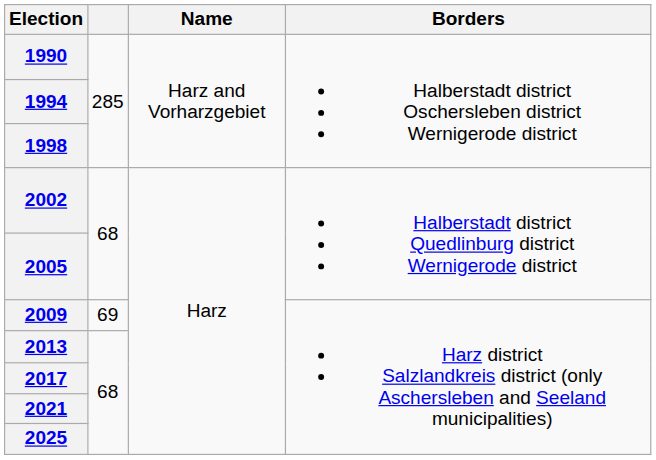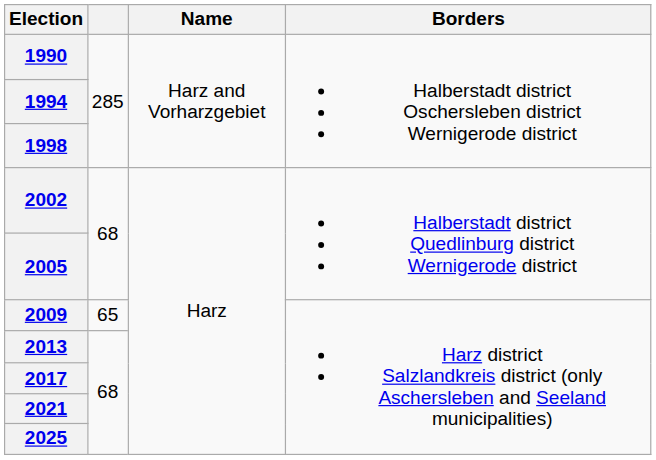 <table class=wikitable style="text-align:center">
 <tr>
 <th>Election</th>
 <th></th>
 <th width=125px>Name</th>
 <th width=300px>Borders</th>
 </tr>
 <tr>
 <th><a href='#'>1990</a></th>
 <td rowspan=3>285</td>
 <td rowspan=3>Harz and Vorharzgebiet</td>
 <td rowspan=3><br><ul><li>Halberstadt district</li><li>Oschersleben district</li><li>Wernigerode district</li></ul></td>
 </tr>
 <tr>
 <th><a href='#'>1994</a></th>
 </tr>
 <tr>
 <th><a href='#'>1998</a></th>
 </tr>
 <tr>
 <th><a href='#'>2002</a></th>
 <td rowspan=2>68</td>
 <td rowspan=7>Harz</td>
 <td rowspan=2><br><ul><li><a href='#'>Halberstadt</a> district</li><li><a href='#'>Quedlinburg</a> district</li><li><a href='#'>Wernigerode</a> district</li></ul></td>
 </tr>
 <tr>
 <th><a href='#'>2005</a></th>
 </tr>
 <tr>
 <th><a href='#'>2009</a></th>
-<td>69</td>
+<td>65</td>
 <td rowspan=5><br><ul><li><a href='#'>Harz</a> district</li><li><a href='#'>Salzlandkreis</a> district (only <a href='#'>Aschersleben</a> and <a href='#'>Seeland</a> municipalities)</li></ul></td>
 </tr>
 <tr>
 <th><a href='#'>2013</a></th>
 <td rowspan=4>68</td>
 </tr>
 <tr>
 <th><a href='#'>2017</a></th>
 </tr>
 <tr>
 <th><a href='#'>2021</a></th>
 </tr>
 <tr>
 <th><a href='#'>2025</a></th>
 </tr>
 </table>
